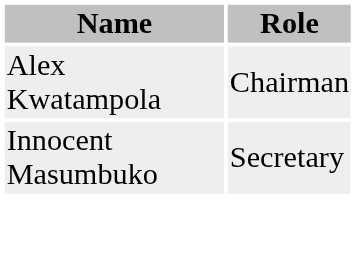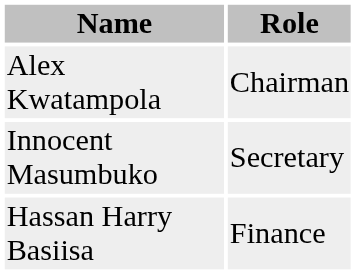 <table class="toccolours" style="width:30%; font-size:100%">
 <tr>
 <th style="background:silver;">Name</th>
 <th style="background:silver;">Role</th>
 </tr>
 <tr style="background:#eee;">
 <td>Alex Kwatampola</td>
 <td>Chairman</td>
 </tr>
 <tr style="background:#eee;">
 <td>Innocent Masumbuko</td>
 <td>Secretary</td>
 </tr>
 <tr style="background:#eee;">
+<td>Hassan Harry Basiisa</td>
+<td>Finance</td>
+</tr>
+<tr style="background:#eee;">
 </tr>
 </table>
